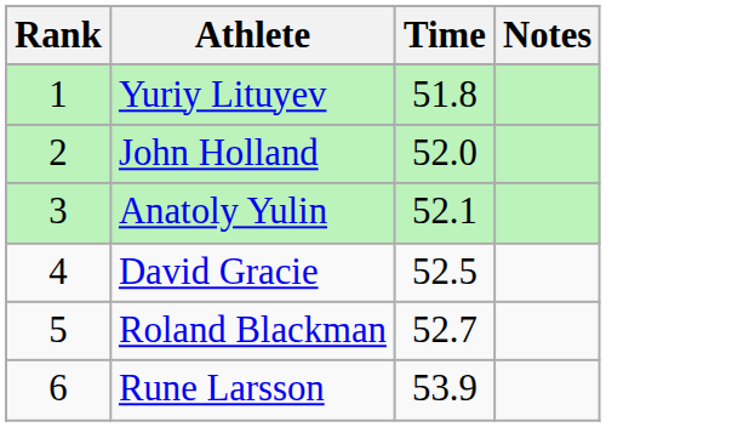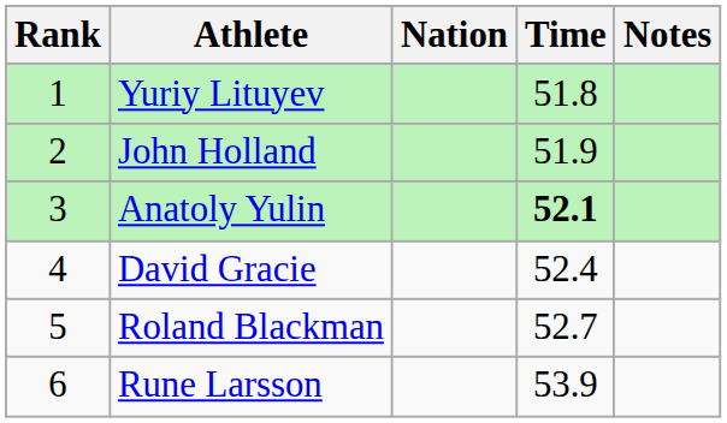 <table class="wikitable sortable" style="text-align:center">
 <tr>
 <th>Rank</th>
 <th>Athlete</th>
+<th>Nation</th>
 <th>Time</th>
 <th>Notes</th>
 </tr>
 <tr bgcolor=bbf3bb>
 <td>1</td>
 <td align="left"><a href='#'>Yuriy Lituyev</a></td>
+<td align="left"></td>
 <td>51.8</td>
 <td></td>
 </tr>
 <tr bgcolor=bbf3bb>
 <td>2</td>
 <td align="left"><a href='#'>John Holland</a></td>
-<td>52.0</td>
+<td align="left"></td>
+<td>51.9</td>
 <td></td>
 </tr>
 <tr bgcolor=bbf3bb>
 <td>3</td>
 <td align="left"><a href='#'>Anatoly Yulin</a></td>
-<td>52.1</td>
+<td align="left"></td>
+<td><strong>52.1</strong></td>
 <td></td>
 </tr>
 <tr>
 <td>4</td>
 <td align="left"><a href='#'>David Gracie</a></td>
-<td>52.5</td>
+<td align="left"></td>
+<td>52.4</td>
 <td></td>
 </tr>
 <tr>
 <td>5</td>
 <td align="left"><a href='#'>Roland Blackman</a></td>
+<td align="left"></td>
 <td>52.7</td>
 <td></td>
 </tr>
 <tr>
 <td>6</td>
 <td align="left"><a href='#'>Rune Larsson</a></td>
+<td align="left"></td>
 <td>53.9</td>
 <td></td>
 </tr>
 </table>
